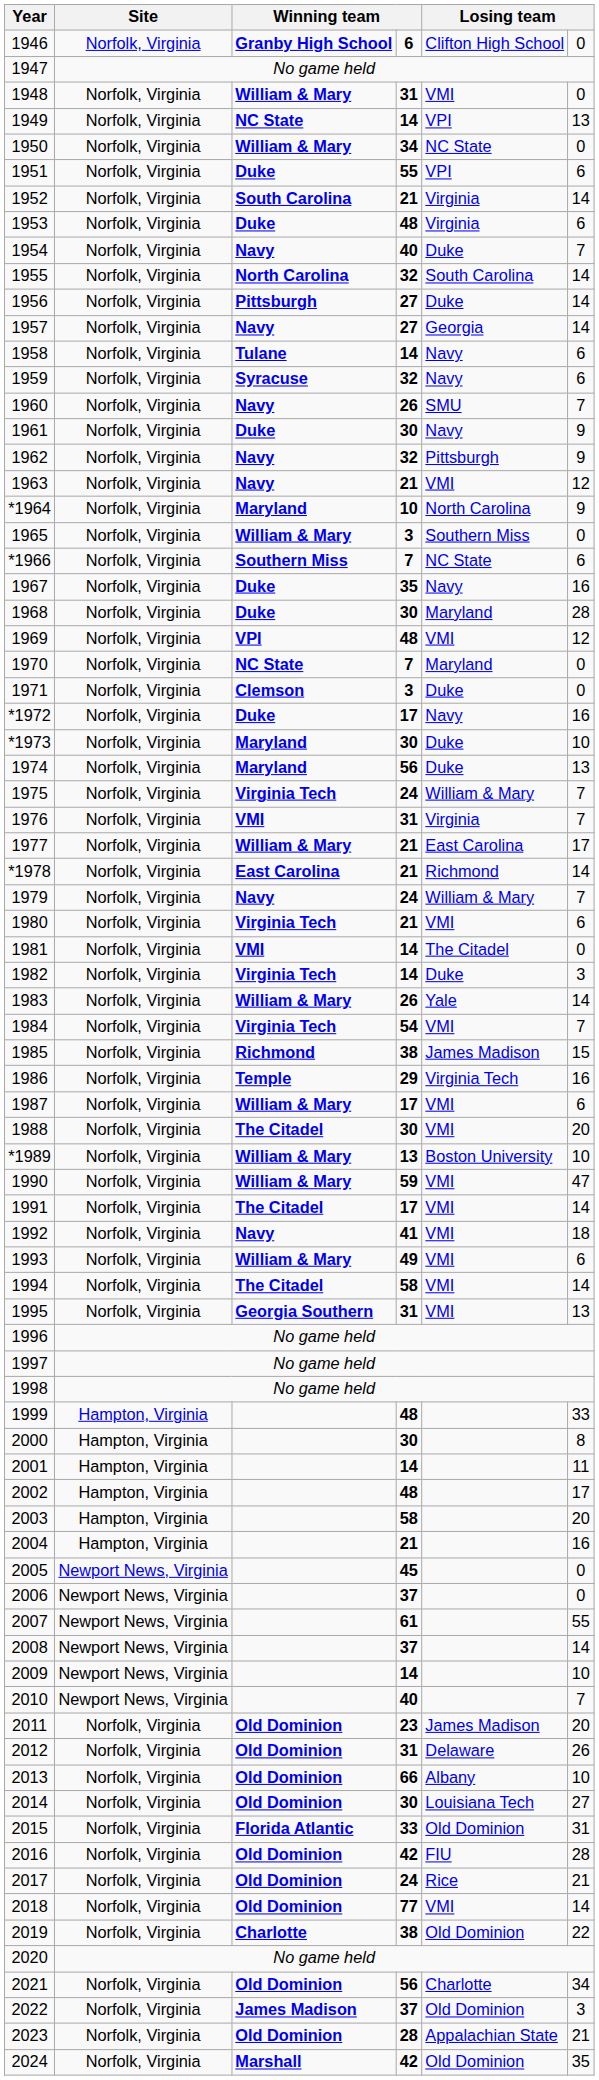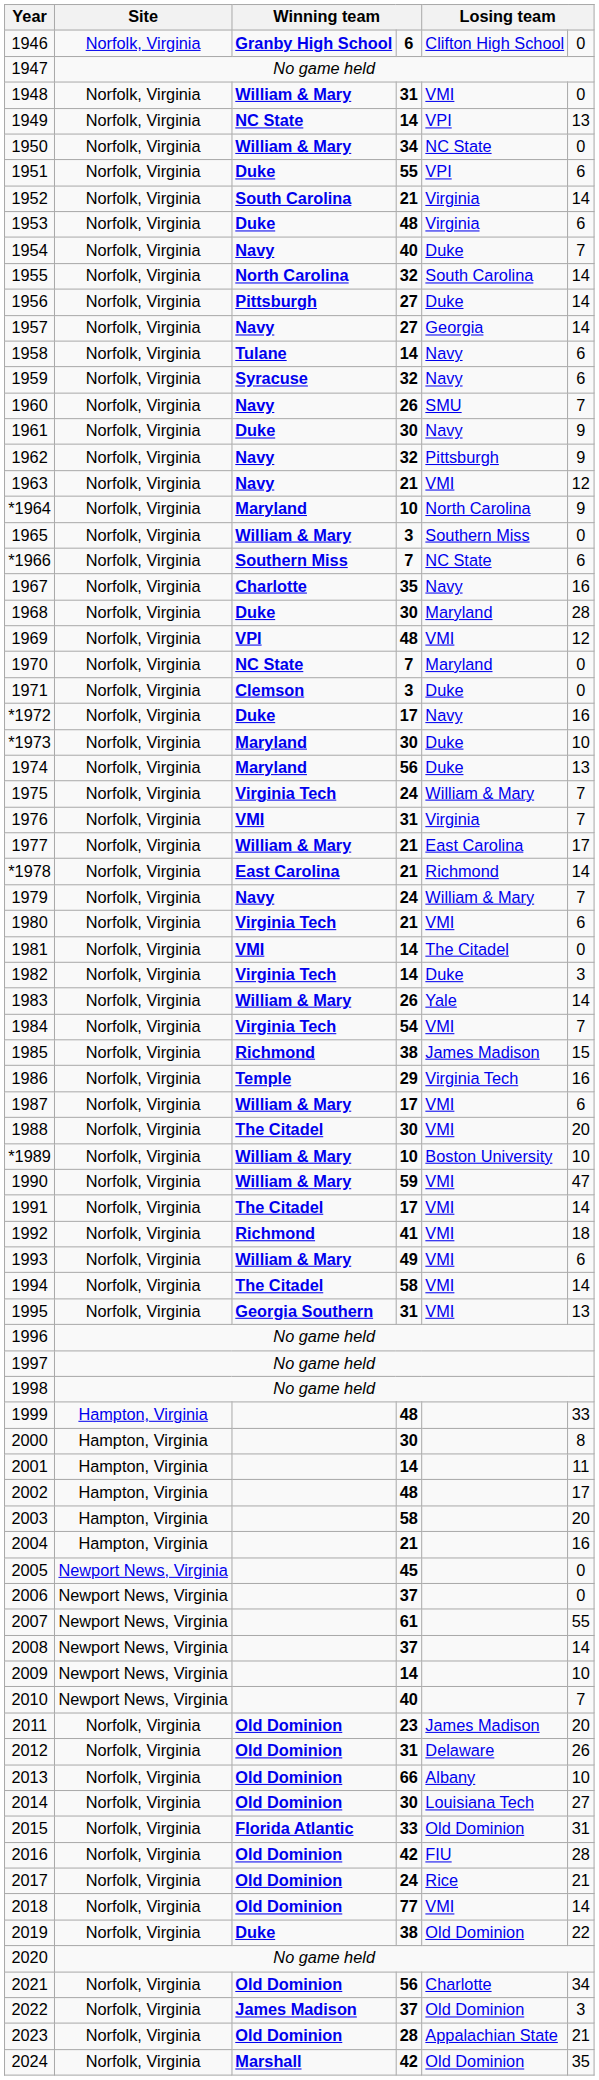 <table class="wikitable">
 <tr>
 <th>Year</th>
 <th>Site</th>
 <th colspan=2>Winning team</th>
 <th colspan=2>Losing team</th>
 </tr>
 <tr style="text-align:center">
 <td>1946</td>
 <td><a href='#'>Norfolk, Virginia</a></td>
 <td style="text-align:left"><strong><a href='#'>Granby High School</a></strong></td>
 <td><strong>6</strong></td>
 <td style="text-align:left"><a href='#'>Clifton High School</a></td>
 <td>0</td>
 </tr>
 <tr style="text-align:center">
 <td>1947</td>
 <td colspan=5><em>No game held</em></td>
 </tr>
 <tr style="text-align:center">
 <td>1948</td>
 <td>Norfolk, Virginia</td>
 <td style="text-align:left"><strong><a href='#'>William & Mary</a></strong></td>
 <td><strong> 31 </strong></td>
 <td style="text-align:left"><a href='#'>VMI</a></td>
 <td>0</td>
 </tr>
 <tr style="text-align:center">
 <td>1949</td>
 <td>Norfolk, Virginia</td>
 <td style="text-align:left"><strong><a href='#'>NC State</a></strong></td>
 <td><strong> 14 </strong></td>
 <td style="text-align:left"><a href='#'>VPI</a></td>
 <td>13</td>
 </tr>
 <tr style="text-align:center">
 <td>1950</td>
 <td>Norfolk, Virginia</td>
 <td style="text-align:left"><strong><a href='#'>William & Mary</a></strong></td>
 <td><strong> 34 </strong></td>
 <td style="text-align:left"><a href='#'>NC State</a></td>
 <td>0</td>
 </tr>
 <tr style="text-align:center">
 <td>1951</td>
 <td>Norfolk, Virginia</td>
 <td style="text-align:left"><strong><a href='#'>Duke</a></strong></td>
 <td><strong> 55 </strong></td>
 <td style="text-align:left"><a href='#'>VPI</a></td>
 <td>6</td>
 </tr>
 <tr style="text-align:center">
 <td>1952</td>
 <td>Norfolk, Virginia</td>
 <td style="text-align:left"><strong><a href='#'>South Carolina</a></strong></td>
 <td><strong> 21 </strong></td>
 <td style="text-align:left"><a href='#'>Virginia</a></td>
 <td>14</td>
 </tr>
 <tr style="text-align:center">
 <td>1953</td>
 <td>Norfolk, Virginia</td>
 <td style="text-align:left"><strong><a href='#'>Duke</a></strong></td>
 <td><strong> 48 </strong></td>
 <td style="text-align:left"><a href='#'>Virginia</a></td>
 <td>6</td>
 </tr>
 <tr style="text-align:center">
 <td>1954</td>
 <td>Norfolk, Virginia</td>
 <td style="text-align:left"><strong><a href='#'>Navy</a></strong></td>
 <td><strong> 40 </strong></td>
 <td style="text-align:left"><a href='#'>Duke</a></td>
 <td>7</td>
 </tr>
 <tr style="text-align:center">
 <td>1955</td>
 <td>Norfolk, Virginia</td>
 <td style="text-align:left"><strong><a href='#'>North Carolina</a></strong></td>
 <td><strong> 32 </strong></td>
 <td style="text-align:left"><a href='#'>South Carolina</a></td>
 <td>14</td>
 </tr>
 <tr style="text-align:center">
 <td>1956</td>
 <td>Norfolk, Virginia</td>
 <td style="text-align:left"><strong><a href='#'>Pittsburgh</a> </strong></td>
 <td><strong> 27 </strong></td>
 <td style="text-align:left"><a href='#'>Duke</a></td>
 <td>14</td>
 </tr>
 <tr style="text-align:center">
 <td>1957</td>
 <td>Norfolk, Virginia</td>
 <td style="text-align:left"><strong><a href='#'>Navy</a></strong></td>
 <td><strong> 27 </strong></td>
 <td style="text-align:left"><a href='#'>Georgia</a></td>
 <td>14</td>
 </tr>
 <tr style="text-align:center">
 <td>1958</td>
 <td>Norfolk, Virginia</td>
 <td style="text-align:left"><strong><a href='#'>Tulane</a></strong></td>
 <td><strong> 14 </strong></td>
 <td style="text-align:left"><a href='#'>Navy</a></td>
 <td>6</td>
 </tr>
 <tr style="text-align:center">
 <td>1959</td>
 <td>Norfolk, Virginia</td>
 <td style="text-align:left"><strong><a href='#'>Syracuse</a></strong></td>
 <td><strong> 32</strong></td>
 <td style="text-align:left"><a href='#'>Navy</a></td>
 <td>6</td>
 </tr>
 <tr style="text-align:center">
 <td>1960</td>
 <td>Norfolk, Virginia</td>
 <td style="text-align:left"><strong><a href='#'>Navy</a></strong></td>
 <td><strong> 26</strong></td>
 <td style="text-align:left"><a href='#'>SMU</a></td>
 <td>7</td>
 </tr>
 <tr style="text-align:center">
 <td>1961</td>
 <td>Norfolk, Virginia</td>
 <td style="text-align:left"><strong><a href='#'>Duke</a></strong></td>
 <td><strong> 30 </strong></td>
 <td style="text-align:left"><a href='#'>Navy</a></td>
 <td>9</td>
 </tr>
 <tr style="text-align:center">
 <td>1962</td>
 <td>Norfolk, Virginia</td>
 <td style="text-align:left"><strong><a href='#'>Navy</a></strong></td>
 <td><strong> 32</strong></td>
 <td style="text-align:left"><a href='#'>Pittsburgh</a></td>
 <td>9</td>
 </tr>
 <tr style="text-align:center">
 <td>1963</td>
 <td>Norfolk, Virginia</td>
 <td style="text-align:left"><strong><a href='#'>Navy</a></strong></td>
 <td><strong> 21 </strong></td>
 <td style="text-align:left"><a href='#'>VMI</a></td>
 <td>12</td>
 </tr>
 <tr style="text-align:center">
 <td>*1964</td>
 <td>Norfolk, Virginia</td>
 <td style="text-align:left"><strong> <a href='#'>Maryland</a> </strong></td>
 <td><strong> 10</strong></td>
 <td style="text-align:left"><a href='#'>North Carolina</a></td>
 <td>9</td>
 </tr>
 <tr style="text-align:center">
 <td>1965</td>
 <td>Norfolk, Virginia</td>
 <td style="text-align:left"><strong> <a href='#'>William & Mary</a></strong></td>
 <td><strong> 3 </strong></td>
 <td style="text-align:left"><a href='#'>Southern Miss</a></td>
 <td>0</td>
 </tr>
 <tr style="text-align:center">
 <td>*1966</td>
 <td>Norfolk, Virginia</td>
 <td style="text-align:left"><strong><a href='#'>Southern Miss</a></strong></td>
 <td><strong> 7 </strong></td>
 <td style="text-align:left"><a href='#'>NC State</a></td>
 <td>6</td>
 </tr>
 <tr style="text-align:center">
 <td>1967</td>
 <td>Norfolk, Virginia</td>
-<td style="text-align:left"><strong><a href='#'>Duke</a></strong></td>
+<td style="text-align:left"><strong><a href='#'>Charlotte</a></strong></td>
 <td><strong> 35 </strong></td>
 <td style="text-align:left"><a href='#'>Navy</a></td>
 <td>16</td>
 </tr>
 <tr style="text-align:center">
 <td>1968</td>
 <td>Norfolk, Virginia</td>
 <td style="text-align:left"><strong><a href='#'>Duke</a></strong></td>
 <td><strong> 30 </strong></td>
 <td style="text-align:left"><a href='#'>Maryland</a></td>
 <td>28</td>
 </tr>
 <tr style="text-align:center">
 <td>1969</td>
 <td>Norfolk, Virginia</td>
 <td style="text-align:left"><strong><a href='#'>VPI</a></strong></td>
 <td><strong> 48 </strong></td>
 <td style="text-align:left"><a href='#'>VMI</a></td>
 <td>12</td>
 </tr>
 <tr style="text-align:center">
 <td>1970</td>
 <td>Norfolk, Virginia</td>
 <td style="text-align:left"><strong><a href='#'>NC State</a></strong></td>
 <td><strong> 7 </strong></td>
 <td style="text-align:left"><a href='#'>Maryland</a></td>
 <td>0</td>
 </tr>
 <tr style="text-align:center">
 <td>1971</td>
 <td>Norfolk, Virginia</td>
 <td style="text-align:left"><strong><a href='#'>Clemson</a> </strong></td>
 <td><strong> 3 </strong></td>
 <td style="text-align:left"><a href='#'>Duke</a></td>
 <td>0</td>
 </tr>
 <tr style="text-align:center">
 <td>*1972</td>
 <td>Norfolk, Virginia</td>
 <td style="text-align:left"><strong><a href='#'>Duke</a></strong></td>
 <td><strong> 17 </strong></td>
 <td style="text-align:left"><a href='#'>Navy</a></td>
 <td>16</td>
 </tr>
 <tr style="text-align:center">
 <td>*1973</td>
 <td>Norfolk, Virginia</td>
 <td style="text-align:left"><strong><a href='#'>Maryland</a></strong></td>
 <td><strong> 30 </strong></td>
 <td style="text-align:left"><a href='#'>Duke</a></td>
 <td>10</td>
 </tr>
 <tr style="text-align:center">
 <td>1974</td>
 <td>Norfolk, Virginia</td>
 <td style="text-align:left"><strong><a href='#'>Maryland</a></strong></td>
 <td><strong> 56 </strong></td>
 <td style="text-align:left"><a href='#'>Duke</a></td>
 <td>13</td>
 </tr>
 <tr style="text-align:center">
 <td>1975</td>
 <td>Norfolk, Virginia</td>
 <td style="text-align:left"><strong><a href='#'>Virginia Tech</a></strong></td>
 <td><strong> 24 </strong></td>
 <td style="text-align:left"><a href='#'>William & Mary</a></td>
 <td>7</td>
 </tr>
 <tr style="text-align:center">
 <td>1976</td>
 <td>Norfolk, Virginia</td>
 <td style="text-align:left"><strong><a href='#'>VMI</a></strong></td>
 <td><strong> 31 </strong></td>
 <td style="text-align:left"><a href='#'>Virginia</a></td>
 <td>7</td>
 </tr>
 <tr style="text-align:center">
 <td>1977</td>
 <td>Norfolk, Virginia</td>
 <td style="text-align:left"><strong><a href='#'>William & Mary</a> </strong></td>
 <td><strong> 21</strong></td>
 <td style="text-align:left"><a href='#'>East Carolina</a></td>
 <td>17</td>
 </tr>
 <tr style="text-align:center">
 <td>*1978</td>
 <td>Norfolk, Virginia</td>
 <td style="text-align:left"><strong><a href='#'>East Carolina</a></strong></td>
 <td><strong> 21</strong></td>
 <td style="text-align:left"><a href='#'>Richmond</a></td>
 <td>14</td>
 </tr>
 <tr style="text-align:center">
 <td>1979</td>
 <td>Norfolk, Virginia</td>
 <td style="text-align:left"><strong><a href='#'>Navy</a></strong></td>
 <td><strong> 24 </strong></td>
 <td style="text-align:left"><a href='#'>William & Mary</a></td>
 <td>7</td>
 </tr>
 <tr style="text-align:center">
 <td>1980</td>
 <td>Norfolk, Virginia</td>
 <td style="text-align:left"><strong><a href='#'>Virginia Tech</a></strong></td>
 <td><strong> 21 </strong></td>
 <td style="text-align:left"><a href='#'>VMI</a></td>
 <td>6</td>
 </tr>
 <tr style="text-align:center">
 <td>1981</td>
 <td>Norfolk, Virginia</td>
 <td style="text-align:left"><strong><a href='#'>VMI</a></strong></td>
 <td><strong> 14 </strong></td>
 <td style="text-align:left"><a href='#'>The Citadel</a></td>
 <td>0</td>
 </tr>
 <tr style="text-align:center">
 <td>1982</td>
 <td>Norfolk, Virginia</td>
 <td style="text-align:left"><strong><a href='#'>Virginia Tech</a></strong></td>
 <td><strong> 14 </strong></td>
 <td style="text-align:left"><a href='#'>Duke</a></td>
 <td>3</td>
 </tr>
 <tr style="text-align:center">
 <td>1983</td>
 <td>Norfolk, Virginia</td>
 <td style="text-align:left"><strong><a href='#'>William & Mary</a></strong></td>
 <td><strong> 26 </strong></td>
 <td style="text-align:left"><a href='#'>Yale</a></td>
 <td>14</td>
 </tr>
 <tr style="text-align:center">
 <td>1984</td>
 <td>Norfolk, Virginia</td>
 <td style="text-align:left"><strong><a href='#'>Virginia Tech</a></strong></td>
 <td><strong> 54 </strong></td>
 <td style="text-align:left"><a href='#'>VMI</a></td>
 <td>7</td>
 </tr>
 <tr style="text-align:center">
 <td>1985</td>
 <td>Norfolk, Virginia</td>
 <td style="text-align:left"><strong><a href='#'>Richmond</a></strong></td>
 <td><strong> 38 </strong></td>
 <td style="text-align:left"><a href='#'>James Madison</a></td>
 <td>15</td>
 </tr>
 <tr style="text-align:center">
 <td>1986</td>
 <td>Norfolk, Virginia</td>
 <td style="text-align:left"><strong><a href='#'>Temple</a></strong></td>
 <td><strong> 29 </strong></td>
 <td style="text-align:left"><a href='#'>Virginia Tech</a></td>
 <td>16</td>
 </tr>
 <tr style="text-align:center">
 <td>1987</td>
 <td>Norfolk, Virginia</td>
 <td style="text-align:left"><strong> <a href='#'>William & Mary</a> </strong></td>
 <td><strong> 17 </strong></td>
 <td style="text-align:left"><a href='#'>VMI</a></td>
 <td>6</td>
 </tr>
 <tr style="text-align:center">
 <td>1988</td>
 <td>Norfolk, Virginia</td>
 <td style="text-align:left"><strong><a href='#'>The Citadel</a></strong></td>
 <td><strong>  30</strong></td>
 <td style="text-align:left"><a href='#'>VMI</a></td>
 <td>20</td>
 </tr>
 <tr style="text-align:center">
 <td>*1989</td>
 <td>Norfolk, Virginia</td>
 <td style="text-align:left"><strong><a href='#'>William & Mary</a></strong></td>
-<td><strong>  13</strong></td>
+<td><strong>  10</strong></td>
 <td style="text-align:left"><a href='#'>Boston University</a></td>
 <td>10</td>
 </tr>
 <tr style="text-align:center">
 <td>1990</td>
 <td>Norfolk, Virginia</td>
 <td style="text-align:left"><strong> <a href='#'>William & Mary</a>  </strong></td>
 <td><strong> 59 </strong></td>
 <td style="text-align:left"><a href='#'>VMI</a></td>
 <td>47</td>
 </tr>
 <tr style="text-align:center">
 <td>1991</td>
 <td>Norfolk, Virginia</td>
 <td style="text-align:left"><strong><a href='#'>The Citadel</a></strong></td>
 <td><strong>  17</strong></td>
 <td style="text-align:left"><a href='#'>VMI</a></td>
 <td>14</td>
 </tr>
 <tr style="text-align:center">
 <td>1992</td>
 <td>Norfolk, Virginia</td>
-<td style="text-align:left"><strong><a href='#'>Navy</a></strong></td>
+<td style="text-align:left"><strong><a href='#'>Richmond</a></strong></td>
 <td><strong> 41 </strong></td>
 <td style="text-align:left"><a href='#'>VMI</a></td>
 <td>18</td>
 </tr>
 <tr style="text-align:center">
 <td>1993</td>
 <td>Norfolk, Virginia</td>
 <td style="text-align:left"><strong> <a href='#'>William & Mary</a> </strong></td>
 <td><strong> 49 </strong></td>
 <td style="text-align:left"><a href='#'>VMI</a></td>
 <td>6</td>
 </tr>
 <tr style="text-align:center">
 <td>1994</td>
 <td>Norfolk, Virginia</td>
 <td style="text-align:left"><strong><a href='#'>The Citadel</a></strong></td>
 <td><strong>  58</strong></td>
 <td style="text-align:left"><a href='#'>VMI</a></td>
 <td>14</td>
 </tr>
 <tr style="text-align:center">
 <td>1995</td>
 <td>Norfolk, Virginia</td>
 <td style="text-align:left"><strong> <a href='#'>Georgia Southern</a> </strong></td>
 <td><strong> 31 </strong></td>
 <td style="text-align:left"><a href='#'>VMI</a></td>
 <td>13</td>
 </tr>
 <tr style="text-align:center">
 <td>1996</td>
 <td colspan=5><em>No game held</em></td>
 </tr>
 <tr style="text-align:center">
 <td>1997</td>
 <td colspan=5><em>No game held</em></td>
 </tr>
 <tr style="text-align:center">
 <td>1998</td>
 <td colspan=5><em>No game held</em></td>
 </tr>
 <tr style="text-align:center">
 <td>1999</td>
 <td><a href='#'>Hampton, Virginia</a></td>
 <td style="text-align:left"><strong></strong></td>
 <td><strong> 48 </strong></td>
 <td style="text-align:left"></td>
 <td>33</td>
 </tr>
 <tr style="text-align:center">
 <td>2000</td>
 <td>Hampton, Virginia</td>
 <td style="text-align:left"><strong></strong></td>
 <td><strong> 30 </strong></td>
 <td style="text-align:left"></td>
 <td>8</td>
 </tr>
 <tr style="text-align:center">
 <td>2001</td>
 <td>Hampton, Virginia</td>
 <td style="text-align:left"><strong></strong></td>
 <td><strong> 14</strong></td>
 <td style="text-align:left"></td>
 <td>11</td>
 </tr>
 <tr style="text-align:center">
 <td>2002</td>
 <td>Hampton, Virginia</td>
 <td style="text-align:left"><strong></strong></td>
 <td><strong>  48</strong></td>
 <td style="text-align:left"></td>
 <td>17</td>
 </tr>
 <tr style="text-align:center">
 <td>2003</td>
 <td>Hampton, Virginia</td>
 <td style="text-align:left"><strong></strong></td>
 <td><strong> 58 </strong></td>
 <td style="text-align:left"></td>
 <td>20</td>
 </tr>
 <tr style="text-align:center">
 <td>2004</td>
 <td>Hampton, Virginia</td>
 <td style="text-align:left"><strong></strong></td>
 <td><strong> 21</strong></td>
 <td style="text-align:left"></td>
 <td>16</td>
 </tr>
 <tr style="text-align:center">
 <td>2005</td>
 <td><a href='#'>Newport News, Virginia</a></td>
 <td style="text-align:left"><strong></strong></td>
 <td><strong> 45 </strong></td>
 <td style="text-align:left"></td>
 <td>0</td>
 </tr>
 <tr style="text-align:center">
 <td>2006</td>
 <td>Newport News, Virginia</td>
 <td style="text-align:left"><strong></strong></td>
 <td><strong> 37 </strong></td>
 <td style="text-align:left"></td>
 <td>0</td>
 </tr>
 <tr style="text-align:center">
 <td>2007</td>
 <td>Newport News, Virginia</td>
 <td style="text-align:left"><strong></strong></td>
 <td><strong> 61 </strong></td>
 <td style="text-align:left"></td>
 <td>55</td>
 </tr>
 <tr style="text-align:center">
 <td>2008</td>
 <td>Newport News, Virginia</td>
 <td style="text-align:left"><strong></strong></td>
 <td><strong> 37 </strong></td>
 <td style="text-align:left"></td>
 <td>14</td>
 </tr>
 <tr style="text-align:center">
 <td>2009</td>
 <td>Newport News, Virginia</td>
 <td style="text-align:left"><strong></strong></td>
 <td><strong> 14 </strong></td>
 <td style="text-align:left"></td>
 <td>10</td>
 </tr>
 <tr style="text-align:center">
 <td>2010</td>
 <td>Newport News, Virginia</td>
 <td style="text-align:left"><strong></strong></td>
 <td><strong> 40 </strong></td>
 <td style="text-align:left"></td>
 <td>7</td>
 </tr>
 <tr style="text-align:center">
 <td>2011</td>
 <td>Norfolk, Virginia</td>
 <td style="text-align:left"><strong><a href='#'>Old Dominion</a></strong></td>
 <td><strong> 23 </strong></td>
 <td style="text-align:left"><a href='#'>James Madison</a></td>
 <td>20</td>
 </tr>
 <tr style="text-align:center">
 <td>2012</td>
 <td>Norfolk, Virginia</td>
 <td style="text-align:left"><strong><a href='#'>Old Dominion</a></strong></td>
 <td><strong> 31 </strong></td>
 <td style="text-align:left"><a href='#'>Delaware</a></td>
 <td>26</td>
 </tr>
 <tr style="text-align:center">
 <td>2013</td>
 <td>Norfolk, Virginia</td>
 <td style="text-align:left"><strong><a href='#'>Old Dominion</a></strong></td>
 <td><strong> 66 </strong></td>
 <td style="text-align:left"><a href='#'>Albany</a></td>
 <td>10</td>
 </tr>
 <tr style="text-align:center">
 <td>2014</td>
 <td>Norfolk, Virginia</td>
 <td style="text-align:left"><strong><a href='#'>Old Dominion</a></strong></td>
 <td><strong> 30 </strong></td>
 <td style="text-align:left"><a href='#'>Louisiana Tech</a></td>
 <td>27</td>
 </tr>
 <tr style="text-align:center">
 <td>2015</td>
 <td>Norfolk, Virginia</td>
 <td style="text-align:left"><strong><a href='#'>Florida Atlantic</a></strong></td>
 <td><strong> 33 </strong></td>
 <td style="text-align:left"><a href='#'>Old Dominion</a></td>
 <td>31</td>
 </tr>
 <tr style="text-align:center">
 <td>2016</td>
 <td>Norfolk, Virginia</td>
 <td style="text-align:left"><strong><a href='#'>Old Dominion</a></strong></td>
 <td><strong> 42 </strong></td>
 <td style="text-align:left"><a href='#'>FIU</a></td>
 <td>28</td>
 </tr>
 <tr style="text-align:center">
 <td>2017</td>
 <td>Norfolk, Virginia</td>
 <td style="text-align:left"><strong><a href='#'>Old Dominion</a></strong></td>
 <td><strong> 24 </strong></td>
 <td style="text-align:left"><a href='#'>Rice</a></td>
 <td>21</td>
 </tr>
 <tr style="text-align:center">
 <td>2018</td>
 <td>Norfolk, Virginia</td>
 <td style="text-align:left"><strong><a href='#'>Old Dominion</a></strong></td>
 <td><strong> 77 </strong></td>
 <td style="text-align:left"><a href='#'>VMI</a></td>
 <td>14</td>
 </tr>
 <tr style="text-align:center">
 <td>2019</td>
 <td>Norfolk, Virginia</td>
-<td style="text-align:left"><strong><a href='#'>Charlotte</a></strong></td>
+<td style="text-align:left"><strong><a href='#'>Duke</a></strong></td>
 <td><strong>38</strong></td>
 <td style="text-align:left"><a href='#'>Old Dominion</a></td>
 <td>22</td>
 </tr>
 <tr style="text-align:center">
 <td>2020</td>
 <td colspan=5><em>No game held</em></td>
 </tr>
 <tr style="text-align:center">
 <td>2021</td>
 <td>Norfolk, Virginia</td>
 <td style="text-align:left"><strong><a href='#'>Old Dominion</a></strong></td>
 <td><strong>56</strong></td>
 <td style="text-align:left"><a href='#'>Charlotte</a></td>
 <td>34</td>
 </tr>
 <tr style="text-align:center">
 <td>2022</td>
 <td>Norfolk, Virginia</td>
 <td style="text-align:left"><strong><a href='#'>James Madison</a></strong></td>
 <td><strong>37</strong></td>
 <td style="text-align:left"><a href='#'>Old Dominion</a></td>
 <td>3</td>
 </tr>
 <tr style="text-align:center">
 <td>2023</td>
 <td>Norfolk, Virginia</td>
 <td style="text-align:left"><strong><a href='#'>Old Dominion</a></strong></td>
 <td><strong>28</strong></td>
 <td style="text-align:left"><a href='#'>Appalachian State</a></td>
 <td>21</td>
 </tr>
 <tr style="text-align:center">
 <td>2024</td>
 <td>Norfolk, Virginia</td>
 <td style="text-align:left"><strong><a href='#'>Marshall</a></strong></td>
 <td><strong>42</strong></td>
 <td style="text-align:left"><a href='#'>Old Dominion</a></td>
 <td>35</td>
 </tr>
 </table>
